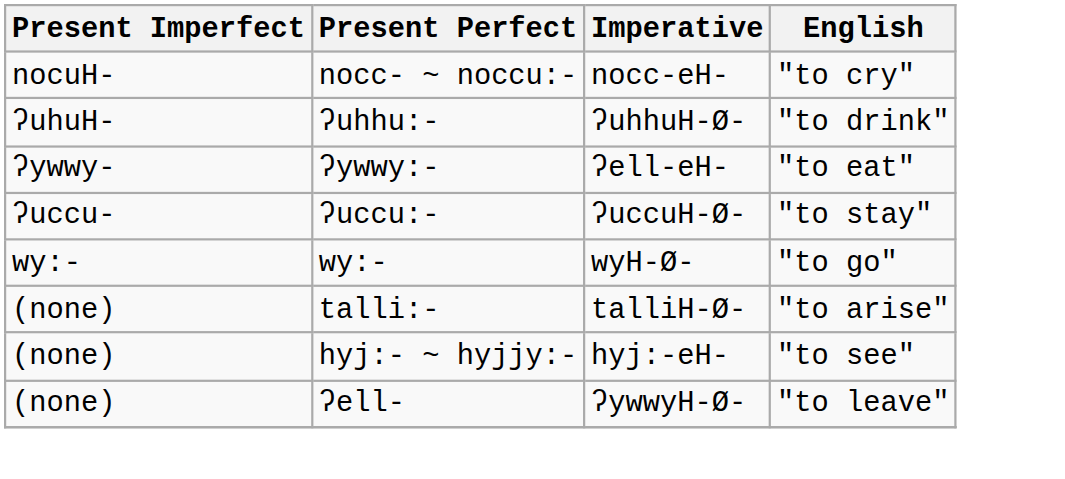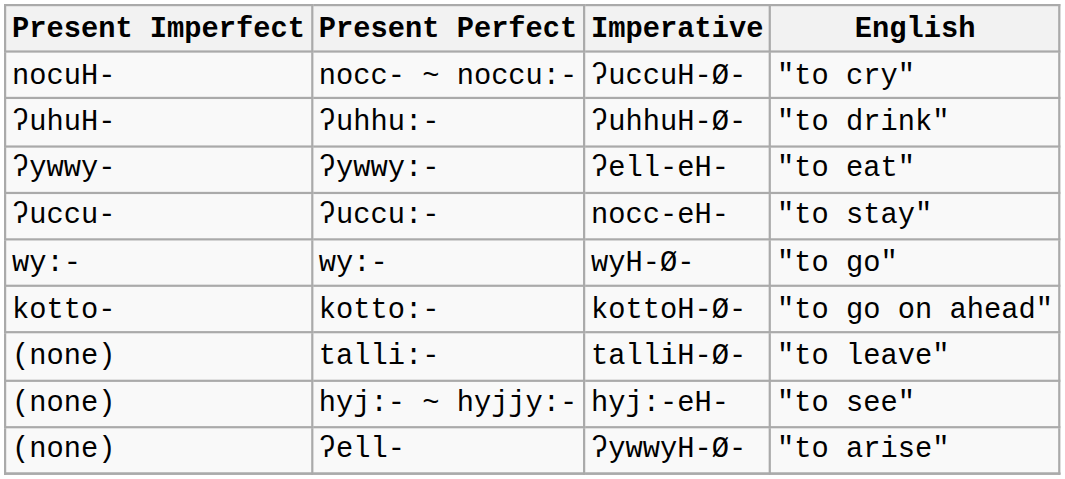 <table class="wikitable">
 <tr>
 <th>Present Imperfect</th>
 <th>Present Perfect</th>
 <th>Imperative</th>
 <th>English</th>
 </tr>
 <tr>
 <td>nocuH-</td>
 <td>nocc- ~ noccu:-</td>
-<td>nocc-eH-</td>
+<td>ʔuccuH-Ø-</td>
 <td>"to cry"</td>
 </tr>
 <tr>
 <td>ʔuhuH-</td>
 <td>ʔuhhu:-</td>
 <td>ʔuhhuH-Ø-</td>
 <td>"to drink"</td>
 </tr>
 <tr>
 <td>ʔywwy-</td>
 <td>ʔywwy:-</td>
 <td>ʔell-eH-</td>
 <td>"to eat"</td>
 </tr>
 <tr>
 <td>ʔuccu-</td>
 <td>ʔuccu:-</td>
-<td>ʔuccuH-Ø-</td>
+<td>nocc-eH-</td>
 <td>"to stay"</td>
 </tr>
 <tr>
 <td>wy:-</td>
 <td>wy:-</td>
 <td>wyH-Ø-</td>
 <td>"to go"</td>
 </tr>
 <tr>
+<td>kotto-</td>
+<td>kotto:-</td>
+<td>kottoH-Ø-</td>
+<td>"to go on ahead"</td>
+</tr>
+<tr>
 <td>(none)</td>
 <td>talli:-</td>
 <td>talliH-Ø-</td>
-<td>"to arise"</td>
+<td>"to leave"</td>
 </tr>
 <tr>
 <td>(none)</td>
 <td>hyj:- ~ hyjjy:-</td>
 <td>hyj:-eH-</td>
 <td>"to see"</td>
 </tr>
 <tr>
 <td>(none)</td>
 <td>ʔell-</td>
 <td>ʔywwyH-Ø-</td>
-<td>"to leave"</td>
+<td>"to arise"</td>
 </tr>
 <tr>
 </tr>
 </table>
